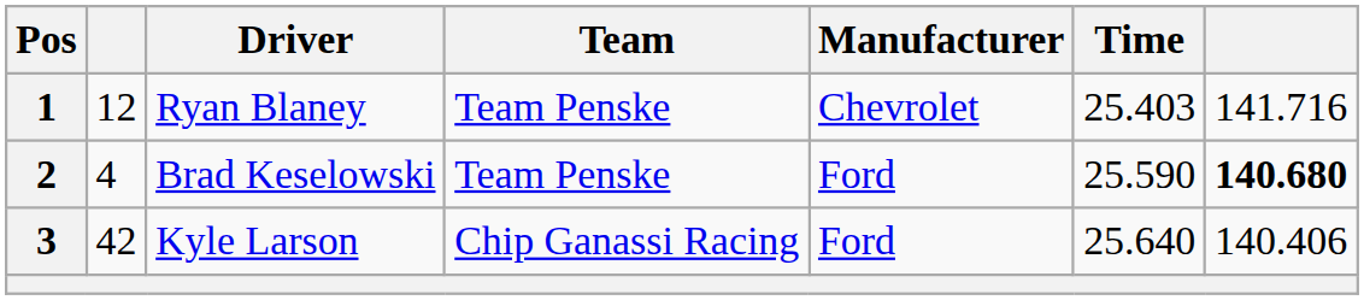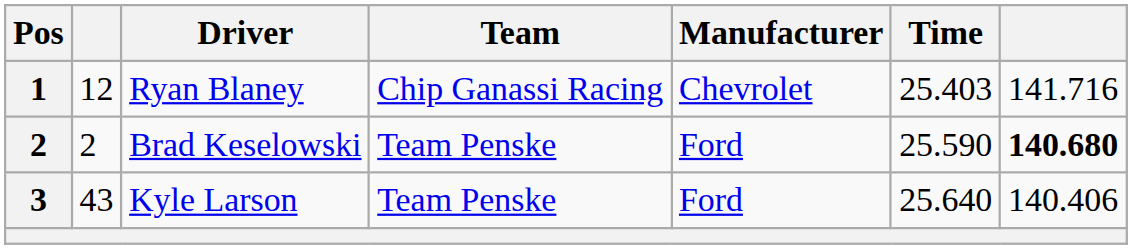 <table class="wikitable" style="font-size:95%">
 <tr>
 <th>Pos</th>
 <th></th>
 <th>Driver</th>
 <th>Team</th>
 <th>Manufacturer</th>
 <th>Time</th>
 <th></th>
 </tr>
 <tr>
 <th>1</th>
 <td>12</td>
 <td><a href='#'>Ryan Blaney</a></td>
-<td><a href='#'>Team Penske</a></td>
+<td><a href='#'>Chip Ganassi Racing</a></td>
 <td><a href='#'>Chevrolet</a></td>
 <td>25.403</td>
 <td>141.716</td>
 </tr>
 <tr>
 <th>2</th>
-<td>4</td>
+<td>2</td>
 <td><a href='#'>Brad Keselowski</a></td>
 <td><a href='#'>Team Penske</a></td>
 <td><a href='#'>Ford</a></td>
 <td>25.590</td>
 <td><strong>140.680</strong></td>
 </tr>
 <tr>
 <th>3</th>
-<td>42</td>
+<td>43</td>
 <td><a href='#'>Kyle Larson</a></td>
-<td><a href='#'>Chip Ganassi Racing</a></td>
+<td><a href='#'>Team Penske</a></td>
 <td><a href='#'>Ford</a></td>
 <td>25.640</td>
 <td>140.406</td>
 </tr>
 <tr>
 <th colspan="7"></th>
 </tr>
 </table>
